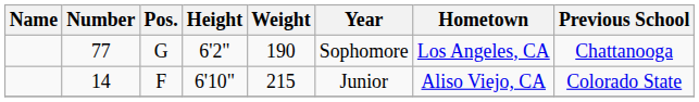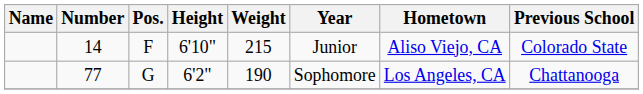 <table class="wikitable sortable sortable" style="text-align: center">
 <tr align=center>
 <th style=>Name</th>
 <th style=>Number</th>
 <th style=>Pos.</th>
 <th style=>Height</th>
 <th style=>Weight</th>
 <th style=>Year</th>
 <th style=>Hometown</th>
 <th style=>Previous School</th>
 </tr>
 <tr>
 <td></td>
+<td>14</td>
+<td>F</td>
+<td>6'10"</td>
+<td>215</td>
+<td>Junior</td>
+<td><a href='#'>Aliso Viejo, CA</a></td>
+<td><a href='#'>Colorado State</a></td>
+</tr>
+<tr>
+<td></td>
 <td>77</td>
 <td>G</td>
 <td>6'2"</td>
 <td>190</td>
 <td>Sophomore</td>
 <td><a href='#'>Los Angeles, CA</a></td>
 <td><a href='#'>Chattanooga</a></td>
 </tr>
 <tr>
-<td></td>
-<td>14</td>
-<td>F</td>
-<td>6'10"</td>
-<td>215</td>
-<td>Junior</td>
-<td><a href='#'>Aliso Viejo, CA</a></td>
-<td><a href='#'>Colorado State</a></td>
-</tr>
-<tr>
 </tr>
 </table>
